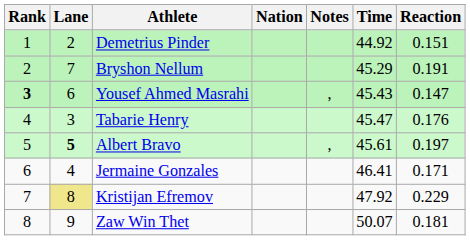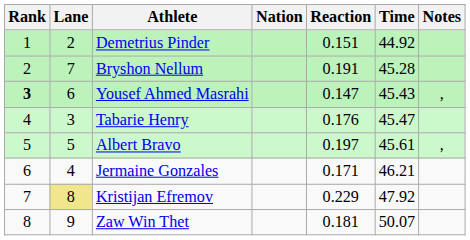 <table class="wikitable sortable" style="text-align:center">
 <tr>
 <th>Rank</th>
 <th>Lane</th>
 <th>Athlete</th>
 <th>Nation</th>
+<th>Reaction</th>
+<th>Time</th>
 <th>Notes</th>
-<th>Time</th>
-<th>Reaction</th>
 </tr>
 <tr style="background:#bbf3bb;">
 <td>1</td>
 <td>2</td>
 <td align=left><a href='#'>Demetrius Pinder</a></td>
 <td align=left></td>
+<td>0.151</td>
+<td>44.92</td>
 <td></td>
-<td>44.92</td>
-<td>0.151</td>
 </tr>
 <tr style="background:#bbf3bb;">
 <td>2</td>
 <td>7</td>
 <td align=left><a href='#'>Bryshon Nellum</a></td>
 <td align=left></td>
+<td>0.191</td>
+<td>45.28</td>
 <td></td>
-<td>45.29</td>
-<td>0.191</td>
 </tr>
 <tr style="background:#bbf3bb;">
 <td><strong>3</strong></td>
 <td>6</td>
 <td align=left><a href='#'>Yousef Ahmed Masrahi</a></td>
 <td align=left></td>
+<td>0.147</td>
+<td>45.43</td>
 <td>, </td>
-<td>45.43</td>
-<td>0.147</td>
 </tr>
 <tr style="background:#ccf9cc;">
 <td>4</td>
 <td>3</td>
 <td align=left><a href='#'>Tabarie Henry</a></td>
 <td align=left></td>
+<td>0.176</td>
+<td>45.47</td>
 <td></td>
-<td>45.47</td>
-<td>0.176</td>
 </tr>
 <tr style="background:#ccf9cc;">
 <td>5</td>
-<td><strong>5</strong></td>
+<td>5</td>
 <td align=left><a href='#'>Albert Bravo</a></td>
 <td align=left></td>
+<td>0.197</td>
+<td>45.61</td>
 <td>, </td>
-<td>45.61</td>
-<td>0.197</td>
 </tr>
 <tr>
 <td>6</td>
 <td>4</td>
 <td align=left><a href='#'>Jermaine Gonzales</a></td>
 <td align=left></td>
+<td>0.171</td>
+<td>46.21</td>
 <td></td>
-<td>46.41</td>
-<td>0.171</td>
 </tr>
 <tr>
 <td>7</td>
 <td style="background: khaki;">8</td>
 <td align=left><a href='#'>Kristijan Efremov</a></td>
 <td align=left></td>
+<td>0.229</td>
+<td>47.92</td>
 <td></td>
-<td>47.92</td>
-<td>0.229</td>
 </tr>
 <tr>
 <td>8</td>
 <td>9</td>
 <td align=left><a href='#'>Zaw Win Thet</a></td>
 <td align=left></td>
+<td>0.181</td>
+<td>50.07</td>
 <td></td>
-<td>50.07</td>
-<td>0.181</td>
 </tr>
 </table>
